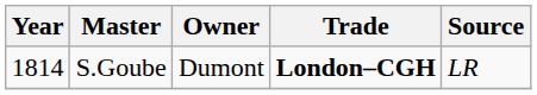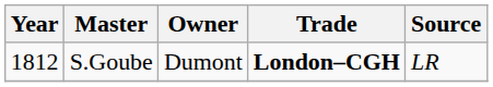 <table class=" wikitable">
 <tr>
 <th>Year</th>
 <th>Master</th>
 <th>Owner</th>
 <th>Trade</th>
 <th>Source</th>
 </tr>
 <tr>
-<td>1814</td>
+<td>1812</td>
 <td>S.Goube</td>
 <td>Dumont</td>
 <td><strong>London–CGH</strong></td>
 <td><em>LR</em></td>
 </tr>
 <tr>
 </tr>
 </table>
